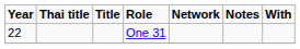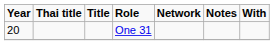 <table class="wikitable" style="font-size: 85%;">
 <tr>
 <td><strong>Year</strong></td>
 <td><strong>Thai title</strong></td>
 <td><strong>Title</strong></td>
 <td><strong>Role</strong></td>
 <td><strong>Network</strong></td>
 <td><strong>Notes</strong></td>
 <td><strong>With</strong></td>
 </tr>
 <tr>
-<td rowspan="1">22</td>
+<td rowspan="1">20</td>
 <td><em> </em></td>
 <td><em> </em></td>
 <td><a href='#'>One 31</a></td>
 <td></td>
 <td></td>
 <td></td>
 </tr>
 <tr>
 </tr>
 </table>
